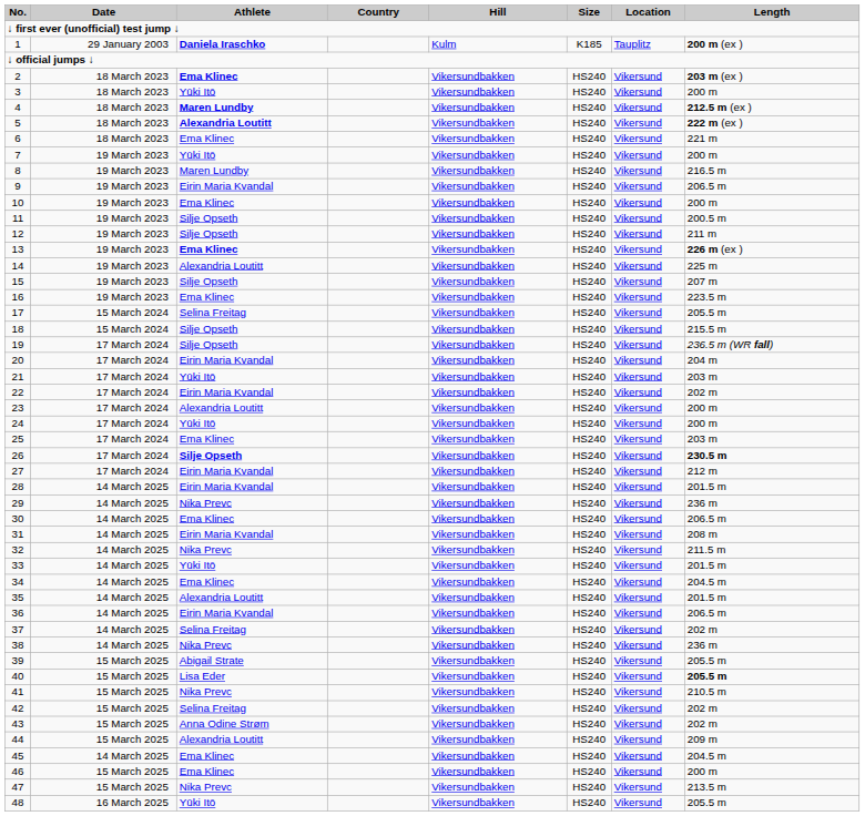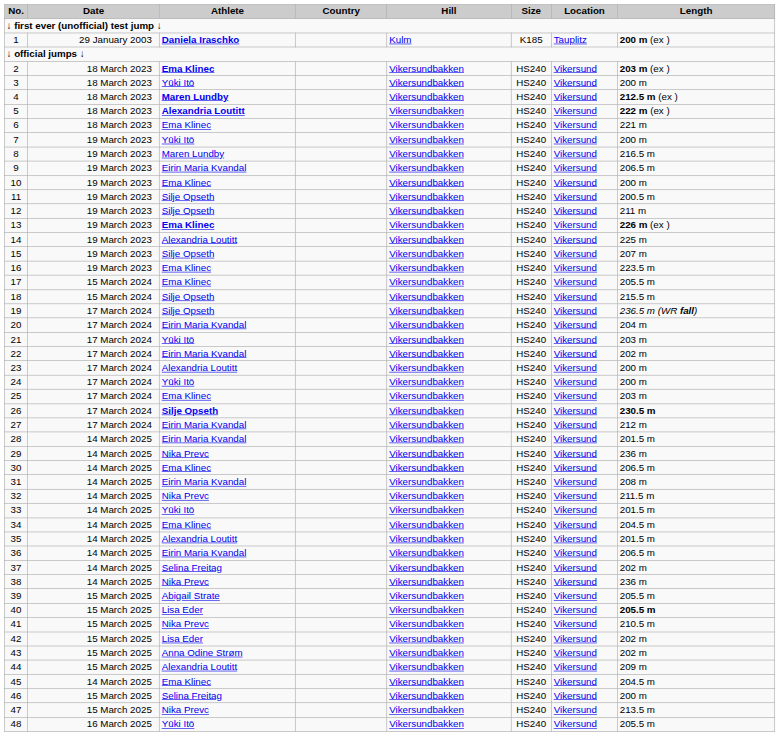 <table class="wikitable sortable" style="text-align:left; line-height:16px; width:100%;">
 <tr>
 <th style="background-color: #ccc;" width="25">No.</th>
 <th style="background-color: #ccc;" width="179">Date</th>
 <th style="background-color: #ccc;" width="185">Athlete</th>
 <th style="background-color: #ccc;" width="122">Country</th>
 <th style="background-color: #ccc;" width="168">Hill</th>
 <th style="background-color: #ccc;" width="50">Size</th>
 <th style="background-color: #ccc;" width="86">Location</th>
 <th style="background-color: #ccc;" width="215">Length</th>
 </tr>
 <tr>
 <td align=left colspan=9><strong>↓ first ever (unofficial) test jump ↓</strong></td>
 </tr>
 <tr>
 <td align=center>1</td>
 <td align=right>29 January 2003  </td>
 <td><strong><a href='#'>Daniela Iraschko</a></strong></td>
 <td><strong></strong></td>
 <td><a href='#'>Kulm</a></td>
 <td align=center>K185</td>
 <td><a href='#'>Tauplitz</a></td>
 <td><strong>200 m  </strong> (ex )</td>
 </tr>
 <tr>
 <td align=left colspan=9><strong>↓ official jumps ↓</strong></td>
 </tr>
 <tr>
 <td align=center>2</td>
 <td align=right>18 March 2023  </td>
 <td><strong><a href='#'>Ema Klinec</a></strong></td>
 <td><strong></strong></td>
 <td><a href='#'>Vikersundbakken</a></td>
 <td align=center>HS240</td>
 <td><a href='#'>Vikersund</a></td>
 <td><strong>203 m </strong> (ex )</td>
 </tr>
 <tr>
 <td align=center>3</td>
 <td align=right>18 March 2023  </td>
 <td><a href='#'>Yūki Itō</a></td>
 <td></td>
 <td><a href='#'>Vikersundbakken</a></td>
 <td align=center>HS240</td>
 <td><a href='#'>Vikersund</a></td>
 <td>200 m</td>
 </tr>
 <tr>
 <td align=center>4</td>
 <td align=right>18 March 2023  </td>
 <td><strong><a href='#'>Maren Lundby</a></strong></td>
 <td><strong></strong></td>
 <td><a href='#'>Vikersundbakken</a></td>
 <td align=center>HS240</td>
 <td><a href='#'>Vikersund</a></td>
 <td><strong>212.5 m</strong> (ex )</td>
 </tr>
 <tr>
 <td align=center>5</td>
 <td align=right>18 March 2023  </td>
 <td><strong><a href='#'>Alexandria Loutitt</a></strong></td>
 <td><strong></strong></td>
 <td><a href='#'>Vikersundbakken</a></td>
 <td align=center>HS240</td>
 <td><a href='#'>Vikersund</a></td>
 <td><strong>222 m</strong> (ex )</td>
 </tr>
 <tr>
 <td align=center>6</td>
 <td align=right>18 March 2023  </td>
 <td><a href='#'>Ema Klinec</a></td>
 <td></td>
 <td><a href='#'>Vikersundbakken</a></td>
 <td align=center>HS240</td>
 <td><a href='#'>Vikersund</a></td>
 <td>221 m</td>
 </tr>
 <tr>
 <td align=center>7</td>
 <td align=right>19 March 2023  </td>
 <td><a href='#'>Yūki Itō</a></td>
 <td></td>
 <td><a href='#'>Vikersundbakken</a></td>
 <td align=center>HS240</td>
 <td><a href='#'>Vikersund</a></td>
 <td>200 m</td>
 </tr>
 <tr>
 <td align=center>8</td>
 <td align=right>19 March 2023  </td>
 <td><a href='#'>Maren Lundby</a></td>
 <td></td>
 <td><a href='#'>Vikersundbakken</a></td>
 <td align=center>HS240</td>
 <td><a href='#'>Vikersund</a></td>
 <td>216.5 m </td>
 </tr>
 <tr>
 <td align=center>9</td>
 <td align=right>19 March 2023  </td>
 <td><a href='#'>Eirin Maria Kvandal</a></td>
 <td></td>
 <td><a href='#'>Vikersundbakken</a></td>
 <td align=center>HS240</td>
 <td><a href='#'>Vikersund</a></td>
 <td>206.5 m</td>
 </tr>
 <tr>
 <td align="center">10</td>
 <td align="right">19 March 2023  </td>
 <td><a href='#'>Ema Klinec</a></td>
 <td></td>
 <td><a href='#'>Vikersundbakken</a></td>
 <td align="center">HS240</td>
 <td><a href='#'>Vikersund</a></td>
 <td>200 m</td>
 </tr>
 <tr>
 <td align="center">11</td>
 <td align="right">19 March 2023  </td>
 <td><a href='#'>Silje Opseth</a></td>
 <td></td>
 <td><a href='#'>Vikersundbakken</a></td>
 <td align="center">HS240</td>
 <td><a href='#'>Vikersund</a></td>
 <td>200.5 m </td>
 </tr>
 <tr>
 <td align="center">12</td>
 <td align="right">19 March 2023  </td>
 <td><a href='#'>Silje Opseth</a></td>
 <td></td>
 <td><a href='#'>Vikersundbakken</a></td>
 <td align="center">HS240</td>
 <td><a href='#'>Vikersund</a></td>
 <td>211 m</td>
 </tr>
 <tr>
 <td align="center">13</td>
 <td align="right">19 March 2023  </td>
 <td><strong><a href='#'>Ema Klinec</a></strong></td>
 <td><strong></strong></td>
 <td><a href='#'>Vikersundbakken</a></td>
 <td align="center">HS240</td>
 <td><a href='#'>Vikersund</a></td>
 <td><strong>226 m </strong>  (ex )</td>
 </tr>
 <tr>
 <td align="center">14</td>
 <td align="right">19 March 2023  </td>
 <td><a href='#'>Alexandria Loutitt</a></td>
 <td></td>
 <td><a href='#'>Vikersundbakken</a></td>
 <td align="center">HS240</td>
 <td><a href='#'>Vikersund</a></td>
 <td>225 m </td>
 </tr>
 <tr>
 <td align="center">15</td>
 <td align="right">19 March 2023  </td>
 <td><a href='#'>Silje Opseth</a></td>
 <td></td>
 <td><a href='#'>Vikersundbakken</a></td>
 <td align="center">HS240</td>
 <td><a href='#'>Vikersund</a></td>
 <td>207 m</td>
 </tr>
 <tr>
 <td align="center">16</td>
 <td align="right">19 March 2023  </td>
 <td><a href='#'>Ema Klinec</a></td>
 <td></td>
 <td><a href='#'>Vikersundbakken</a></td>
 <td align="center">HS240</td>
 <td><a href='#'>Vikersund</a></td>
 <td>223.5 m</td>
 </tr>
 <tr>
 <td align="center">17</td>
 <td align="right">15 March 2024  </td>
-<td><a href='#'>Selina Freitag</a></td>
+<td><a href='#'>Ema Klinec</a></td>
 <td></td>
 <td><a href='#'>Vikersundbakken</a></td>
 <td align="center">HS240</td>
 <td><a href='#'>Vikersund</a></td>
 <td>205.5 m</td>
 </tr>
 <tr>
 <td align="center">18</td>
 <td align="right">15 March 2024  </td>
 <td><a href='#'>Silje Opseth</a></td>
 <td></td>
 <td><a href='#'>Vikersundbakken</a></td>
 <td align="center">HS240</td>
 <td><a href='#'>Vikersund</a></td>
 <td>215.5 m</td>
 </tr>
 <tr>
 <td align="center">19</td>
 <td align="right">17 March 2024  </td>
 <td><a href='#'>Silje Opseth</a></td>
 <td></td>
 <td><a href='#'>Vikersundbakken</a></td>
 <td align="center">HS240</td>
 <td><a href='#'>Vikersund</a></td>
 <td><em>236.5 m (WR <strong>fall</strong>)</em></td>
 </tr>
 <tr>
 <td align="center">20</td>
 <td align="right">17 March 2024  </td>
 <td><a href='#'>Eirin Maria Kvandal</a></td>
 <td></td>
 <td><a href='#'>Vikersundbakken</a></td>
 <td align="center">HS240</td>
 <td><a href='#'>Vikersund</a></td>
 <td>204 m</td>
 </tr>
 <tr>
 <td align="center">21</td>
 <td align="right">17 March 2024  </td>
 <td><a href='#'>Yūki Itō</a></td>
 <td></td>
 <td><a href='#'>Vikersundbakken</a></td>
 <td align="center">HS240</td>
 <td><a href='#'>Vikersund</a></td>
 <td>203 m</td>
 </tr>
 <tr>
 <td align="center">22</td>
 <td align="right">17 March 2024  </td>
 <td><a href='#'>Eirin Maria Kvandal</a></td>
 <td></td>
 <td><a href='#'>Vikersundbakken</a></td>
 <td align="center">HS240</td>
 <td><a href='#'>Vikersund</a></td>
 <td>202 m</td>
 </tr>
 <tr>
 <td align="center">23</td>
 <td align="right">17 March 2024  </td>
 <td><a href='#'>Alexandria Loutitt</a></td>
 <td></td>
 <td><a href='#'>Vikersundbakken</a></td>
 <td align="center">HS240</td>
 <td><a href='#'>Vikersund</a></td>
 <td>200 m</td>
 </tr>
 <tr>
 <td align="center">24</td>
 <td align="right">17 March 2024  </td>
 <td><a href='#'>Yūki Itō</a></td>
 <td></td>
 <td><a href='#'>Vikersundbakken</a></td>
 <td align="center">HS240</td>
 <td><a href='#'>Vikersund</a></td>
 <td>200 m</td>
 </tr>
 <tr>
 <td align="center">25</td>
 <td align="right">17 March 2024  </td>
 <td><a href='#'>Ema Klinec</a></td>
 <td></td>
 <td><a href='#'>Vikersundbakken</a></td>
 <td align="center">HS240</td>
 <td><a href='#'>Vikersund</a></td>
 <td>203 m</td>
 </tr>
 <tr>
 <td align="center">26</td>
 <td align="right">17 March 2024  </td>
 <td><strong><a href='#'>Silje Opseth</a></strong></td>
 <td><strong></strong></td>
 <td><a href='#'>Vikersundbakken</a></td>
 <td align="center">HS240</td>
 <td><a href='#'>Vikersund</a></td>
 <td><strong>230.5 m  </strong></td>
 </tr>
 <tr>
 <td align="center">27</td>
 <td align="right">17 March 2024  </td>
 <td><a href='#'>Eirin Maria Kvandal</a></td>
 <td></td>
 <td><a href='#'>Vikersundbakken</a></td>
 <td align="center">HS240</td>
 <td><a href='#'>Vikersund</a></td>
 <td>212 m</td>
 </tr>
 <tr>
 <td align="center">28</td>
 <td align="right">14 March 2025  </td>
 <td><a href='#'>Eirin Maria Kvandal</a></td>
 <td></td>
 <td><a href='#'>Vikersundbakken</a></td>
 <td align="center">HS240</td>
 <td><a href='#'>Vikersund</a></td>
 <td>201.5 m</td>
 </tr>
 <tr>
 <td align="center">29</td>
 <td align="right">14 March 2025  </td>
 <td><a href='#'>Nika Prevc</a></td>
 <td></td>
 <td><a href='#'>Vikersundbakken</a></td>
 <td align="center">HS240</td>
 <td><a href='#'>Vikersund</a></td>
 <td>236 m <strong></strong></td>
 </tr>
 <tr>
 <td align="center">30</td>
 <td align="right">14 March 2025  </td>
 <td><a href='#'>Ema Klinec</a></td>
 <td></td>
 <td><a href='#'>Vikersundbakken</a></td>
 <td align="center">HS240</td>
 <td><a href='#'>Vikersund</a></td>
 <td>206.5 m</td>
 </tr>
 <tr>
 <td align="center">31</td>
 <td align="right">14 March 2025  </td>
 <td><a href='#'>Eirin Maria Kvandal</a></td>
 <td></td>
 <td><a href='#'>Vikersundbakken</a></td>
 <td align="center">HS240</td>
 <td><a href='#'>Vikersund</a></td>
 <td>208 m</td>
 </tr>
 <tr>
 <td align="center">32</td>
 <td align="right">14 March 2025  </td>
 <td><a href='#'>Nika Prevc</a></td>
 <td></td>
 <td><a href='#'>Vikersundbakken</a></td>
 <td align="center">HS240</td>
 <td><a href='#'>Vikersund</a></td>
 <td>211.5 m</td>
 </tr>
 <tr>
 <td align="center">33</td>
 <td align="right">14 March 2025  </td>
 <td><a href='#'>Yūki Itō</a></td>
 <td></td>
 <td><a href='#'>Vikersundbakken</a></td>
 <td align="center">HS240</td>
 <td><a href='#'>Vikersund</a></td>
 <td>201.5 m</td>
 </tr>
 <tr>
 <td align="center">34</td>
 <td align="right">14 March 2025  </td>
 <td><a href='#'>Ema Klinec</a></td>
 <td></td>
 <td><a href='#'>Vikersundbakken</a></td>
 <td align="center">HS240</td>
 <td><a href='#'>Vikersund</a></td>
 <td>204.5 m</td>
 </tr>
 <tr>
 <td align="center">35</td>
 <td align="right">14 March 2025  </td>
 <td><a href='#'>Alexandria Loutitt</a></td>
 <td></td>
 <td><a href='#'>Vikersundbakken</a></td>
 <td align="center">HS240</td>
 <td><a href='#'>Vikersund</a></td>
 <td>201.5 m</td>
 </tr>
 <tr>
 <td align="center">36</td>
 <td align="right">14 March 2025  </td>
 <td><a href='#'>Eirin Maria Kvandal</a></td>
 <td></td>
 <td><a href='#'>Vikersundbakken</a></td>
 <td align="center">HS240</td>
 <td><a href='#'>Vikersund</a></td>
 <td>206.5 m</td>
 </tr>
 <tr>
 <td align="center">37</td>
 <td align="right">14 March 2025  </td>
 <td><a href='#'>Selina Freitag</a></td>
 <td></td>
 <td><a href='#'>Vikersundbakken</a></td>
 <td align="center">HS240</td>
 <td><a href='#'>Vikersund</a></td>
 <td>202 m</td>
 </tr>
 <tr>
 <td align="center">38</td>
 <td align="right">14 March 2025  </td>
 <td><a href='#'>Nika Prevc</a></td>
 <td></td>
 <td><a href='#'>Vikersundbakken</a></td>
 <td align="center">HS240</td>
 <td><a href='#'>Vikersund</a></td>
 <td>236 m <strong></strong></td>
 </tr>
 <tr>
 <td align="center">39</td>
 <td align="right">15 March 2025  </td>
 <td><a href='#'>Abigail Strate</a></td>
 <td></td>
 <td><a href='#'>Vikersundbakken</a></td>
 <td align="center">HS240</td>
 <td><a href='#'>Vikersund</a></td>
 <td>205.5 m</td>
 </tr>
 <tr>
 <td align="center">40</td>
 <td align="right">15 March 2025  </td>
 <td><a href='#'>Lisa Eder</a></td>
 <td></td>
 <td><a href='#'>Vikersundbakken</a></td>
 <td align="center">HS240</td>
 <td><a href='#'>Vikersund</a></td>
 <td><strong>205.5 m</strong></td>
 </tr>
 <tr>
 <td align="center">41</td>
 <td align="right">15 March 2025  </td>
 <td><a href='#'>Nika Prevc</a></td>
 <td></td>
 <td><a href='#'>Vikersundbakken</a></td>
 <td align="center">HS240</td>
 <td><a href='#'>Vikersund</a></td>
 <td>210.5 m</td>
 </tr>
 <tr>
 <td align="center">42</td>
 <td align="right">15 March 2025  </td>
-<td><a href='#'>Selina Freitag</a></td>
+<td><a href='#'>Lisa Eder</a></td>
 <td></td>
 <td><a href='#'>Vikersundbakken</a></td>
 <td align="center">HS240</td>
 <td><a href='#'>Vikersund</a></td>
 <td>202 m</td>
 </tr>
 <tr>
 <td align="center">43</td>
 <td align="right">15 March 2025  </td>
 <td><a href='#'>Anna Odine Strøm</a></td>
 <td></td>
 <td><a href='#'>Vikersundbakken</a></td>
 <td align="center">HS240</td>
 <td><a href='#'>Vikersund</a></td>
 <td>202 m</td>
 </tr>
 <tr>
 <td align="center">44</td>
 <td align="right">15 March 2025  </td>
 <td><a href='#'>Alexandria Loutitt</a></td>
 <td></td>
 <td><a href='#'>Vikersundbakken</a></td>
 <td align="center">HS240</td>
 <td><a href='#'>Vikersund</a></td>
 <td>209 m</td>
 </tr>
 <tr>
 <td align="center">45</td>
 <td align="right">14 March 2025  </td>
 <td><a href='#'>Ema Klinec</a></td>
 <td></td>
 <td><a href='#'>Vikersundbakken</a></td>
 <td align="center">HS240</td>
 <td><a href='#'>Vikersund</a></td>
 <td>204.5 m</td>
 </tr>
 <tr>
 <td align="center">46</td>
 <td align="right">15 March 2025  </td>
-<td><a href='#'>Ema Klinec</a></td>
+<td><a href='#'>Selina Freitag</a></td>
 <td></td>
 <td><a href='#'>Vikersundbakken</a></td>
 <td align="center">HS240</td>
 <td><a href='#'>Vikersund</a></td>
 <td>200 m</td>
 </tr>
 <tr>
 <td align="center">47</td>
 <td align="right">15 March 2025  </td>
 <td><a href='#'>Nika Prevc</a></td>
 <td></td>
 <td><a href='#'>Vikersundbakken</a></td>
 <td align="center">HS240</td>
 <td><a href='#'>Vikersund</a></td>
 <td>213.5 m</td>
 </tr>
 <tr>
 <td align="center">48</td>
 <td align="right">16 March 2025  </td>
 <td><a href='#'>Yūki Itō</a></td>
 <td></td>
 <td><a href='#'>Vikersundbakken</a></td>
 <td align="center">HS240</td>
 <td><a href='#'>Vikersund</a></td>
 <td>205.5 m</td>
 </tr>
 </table>
